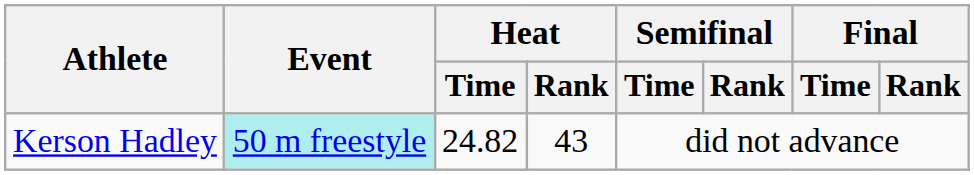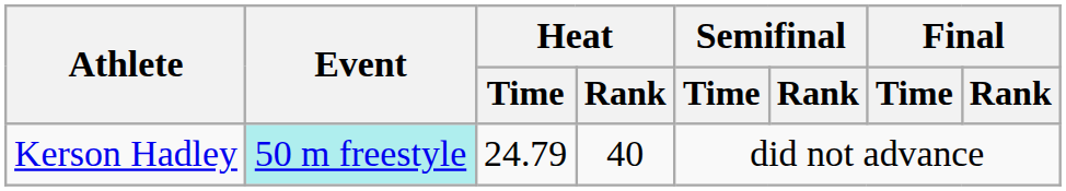 <table class=wikitable style="font-size:90%">
 <tr>
 <th rowspan="2">Athlete</th>
 <th rowspan="2">Event</th>
 <th colspan="2">Heat</th>
 <th colspan="2">Semifinal</th>
 <th colspan="2">Final</th>
 </tr>
 <tr style="font-size:95%">
 <th>Time</th>
 <th>Rank</th>
 <th>Time</th>
 <th>Rank</th>
 <th>Time</th>
 <th>Rank</th>
 </tr>
 <tr align=center>
 <td align=left><a href='#'>Kerson Hadley</a></td>
 <td align=left style="background: paleturquoise;"><a href='#'>50 m freestyle</a></td>
-<td>24.82</td>
-<td>43</td>
+<td>24.79</td>
+<td>40</td>
 <td colspan=4>did not advance</td>
 </tr>
 </table>
